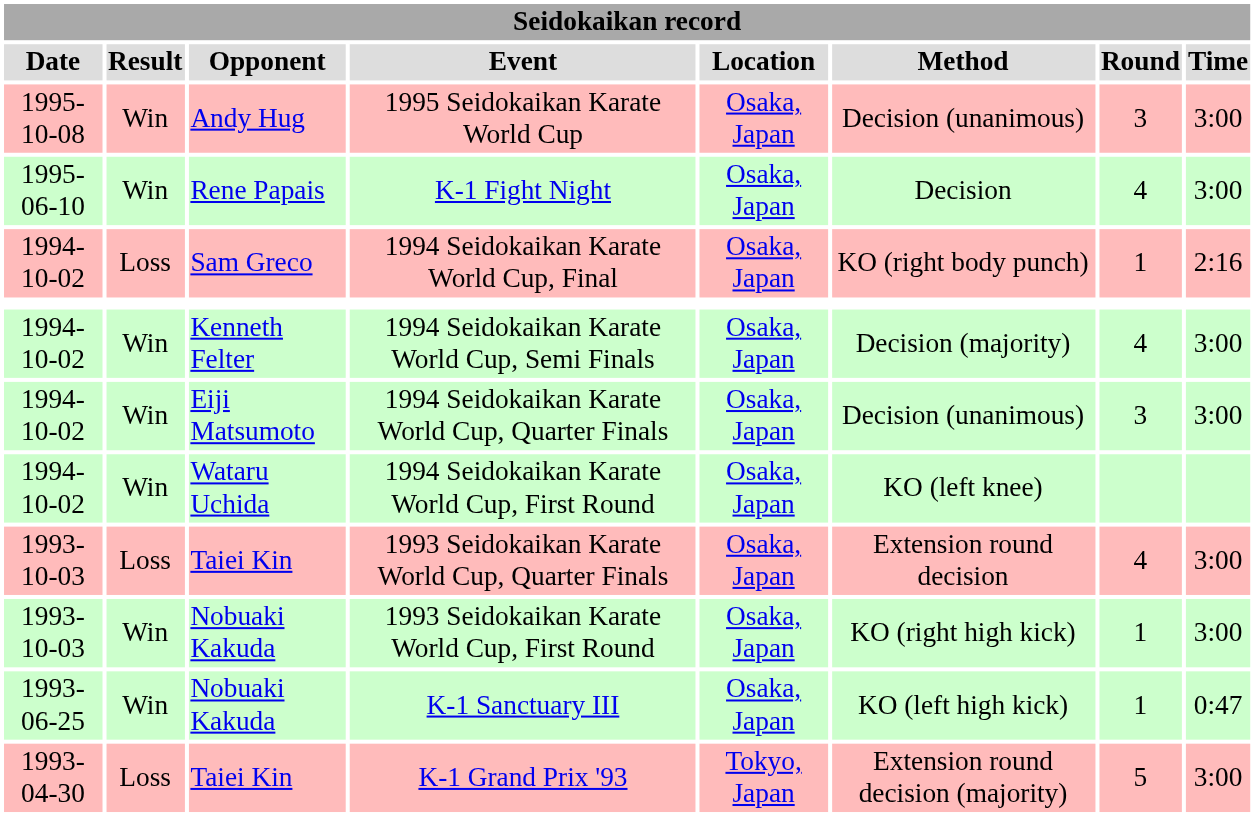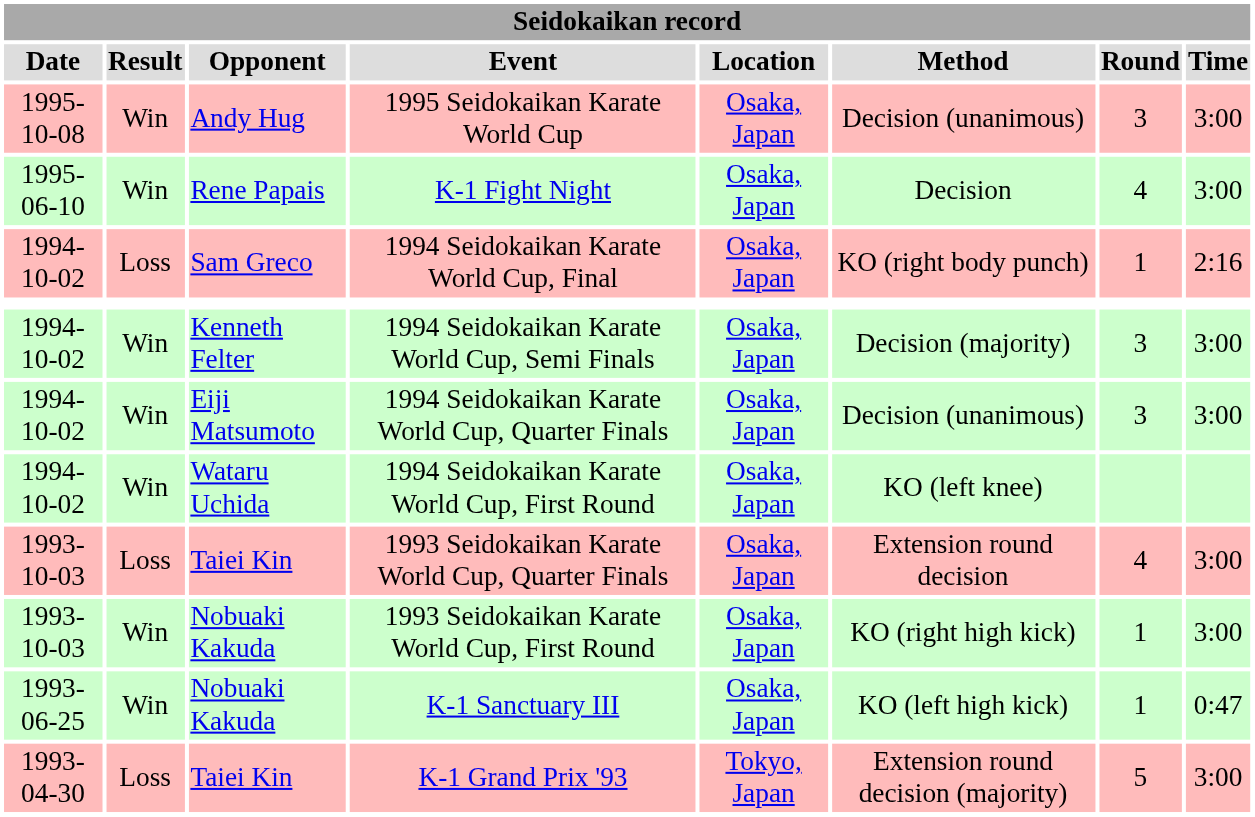 <table class="toccolours"  style="width:100%; clear:both; margin:1.5em auto; font-size:85%; text-align:center;">
 <tr>
 <th colspan="8" style="background:darkGrey;"><span>Seidokaikan record</span></th>
 </tr>
 <tr style="background:#ddd;">
 <th>Date</th>
 <th>Result</th>
 <th>Opponent</th>
 <th>Event</th>
 <th>Location</th>
 <th>Method</th>
 <th>Round</th>
 <th>Time</th>
 </tr>
 <tr style="background:#fbb;">
 <td>1995-10-08</td>
 <td>Win</td>
 <td align=left> <a href='#'>Andy Hug</a></td>
 <td>1995 Seidokaikan Karate World Cup</td>
 <td><a href='#'>Osaka, Japan</a></td>
 <td>Decision (unanimous)</td>
 <td>3</td>
 <td>3:00</td>
 </tr>
 <tr style="background:#cfc;">
 <td>1995-06-10</td>
 <td>Win</td>
 <td align=left> <a href='#'>Rene Papais</a></td>
 <td><a href='#'>K-1 Fight Night</a></td>
 <td><a href='#'>Osaka, Japan</a></td>
 <td>Decision</td>
 <td>4</td>
 <td>3:00</td>
 </tr>
 <tr style="background:#fbb;">
 <td>1994-10-02</td>
 <td>Loss</td>
 <td align=left> <a href='#'>Sam Greco</a></td>
 <td>1994 Seidokaikan Karate World Cup, Final</td>
 <td><a href='#'>Osaka, Japan</a></td>
 <td>KO (right body punch)</td>
 <td>1</td>
 <td>2:16</td>
 </tr>
 <tr>
 <th style=background:white colspan=9></th>
 </tr>
 <tr style="background:#cfc;">
 <td>1994-10-02</td>
 <td>Win</td>
 <td align=left> <a href='#'>Kenneth Felter</a></td>
 <td>1994 Seidokaikan Karate World Cup, Semi Finals</td>
 <td><a href='#'>Osaka, Japan</a></td>
 <td>Decision (majority)</td>
-<td>4</td>
+<td>3</td>
 <td>3:00</td>
 </tr>
 <tr style="background:#cfc;">
 <td>1994-10-02</td>
 <td>Win</td>
 <td align=left> <a href='#'>Eiji Matsumoto</a></td>
 <td>1994 Seidokaikan Karate World Cup, Quarter Finals</td>
 <td><a href='#'>Osaka, Japan</a></td>
 <td>Decision (unanimous)</td>
 <td>3</td>
 <td>3:00</td>
 </tr>
 <tr style="background:#cfc;">
 <td>1994-10-02</td>
 <td>Win</td>
 <td align=left> <a href='#'>Wataru Uchida</a></td>
 <td>1994 Seidokaikan Karate World Cup, First Round</td>
 <td><a href='#'>Osaka, Japan</a></td>
 <td>KO (left knee)</td>
 <td></td>
 <td></td>
 </tr>
 <tr style="background:#fbb;">
 <td>1993-10-03</td>
 <td>Loss</td>
 <td align=left> <a href='#'>Taiei Kin</a></td>
 <td>1993 Seidokaikan Karate World Cup, Quarter Finals</td>
 <td><a href='#'>Osaka, Japan</a></td>
 <td>Extension round decision</td>
 <td>4</td>
 <td>3:00</td>
 </tr>
 <tr style="background:#cfc;">
 <td>1993-10-03</td>
 <td>Win</td>
 <td align=left> <a href='#'>Nobuaki Kakuda</a></td>
 <td>1993 Seidokaikan Karate World Cup, First Round</td>
 <td><a href='#'>Osaka, Japan</a></td>
 <td>KO (right high kick)</td>
 <td>1</td>
 <td>3:00</td>
 </tr>
 <tr style="background:#cfc;">
 <td>1993-06-25</td>
 <td>Win</td>
 <td align=left> <a href='#'>Nobuaki Kakuda</a></td>
 <td><a href='#'>K-1 Sanctuary III</a></td>
 <td><a href='#'>Osaka, Japan</a></td>
 <td>KO (left high kick)</td>
 <td>1</td>
 <td>0:47</td>
 </tr>
 <tr style="background:#fbb;">
 <td>1993-04-30</td>
 <td>Loss</td>
 <td align=left> <a href='#'>Taiei Kin</a></td>
 <td><a href='#'>K-1 Grand Prix '93</a></td>
 <td><a href='#'>Tokyo, Japan</a></td>
 <td>Extension round decision (majority)</td>
 <td>5</td>
 <td>3:00</td>
 </tr>
 </table>
